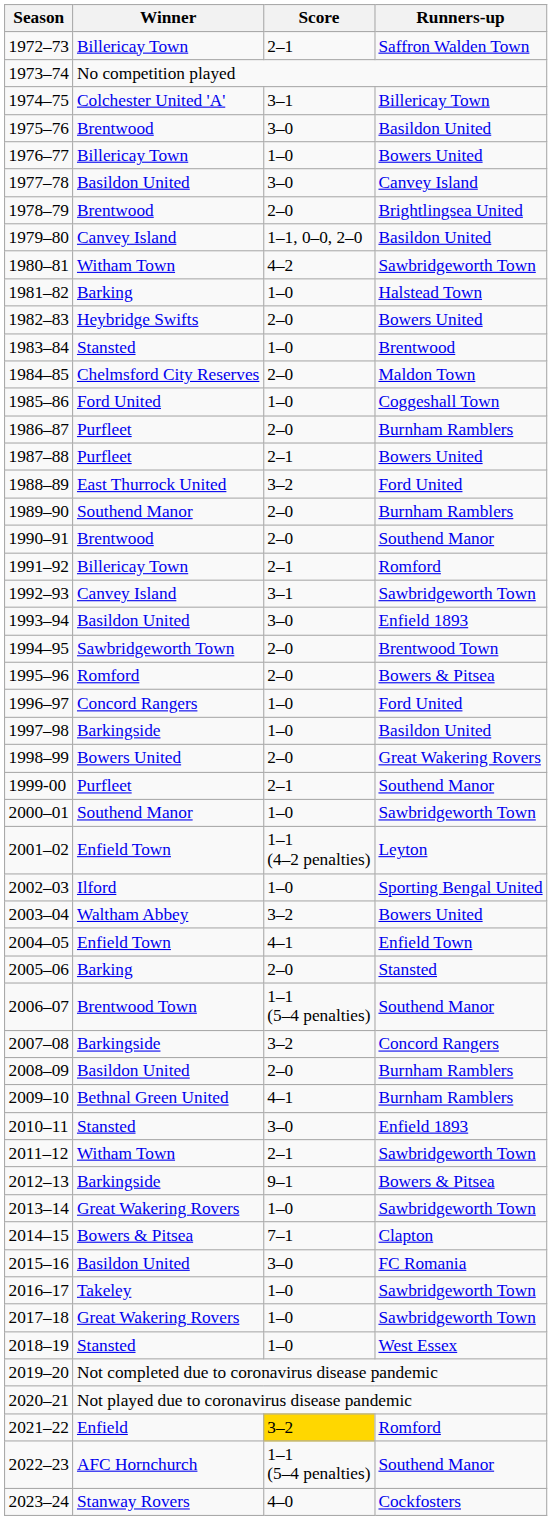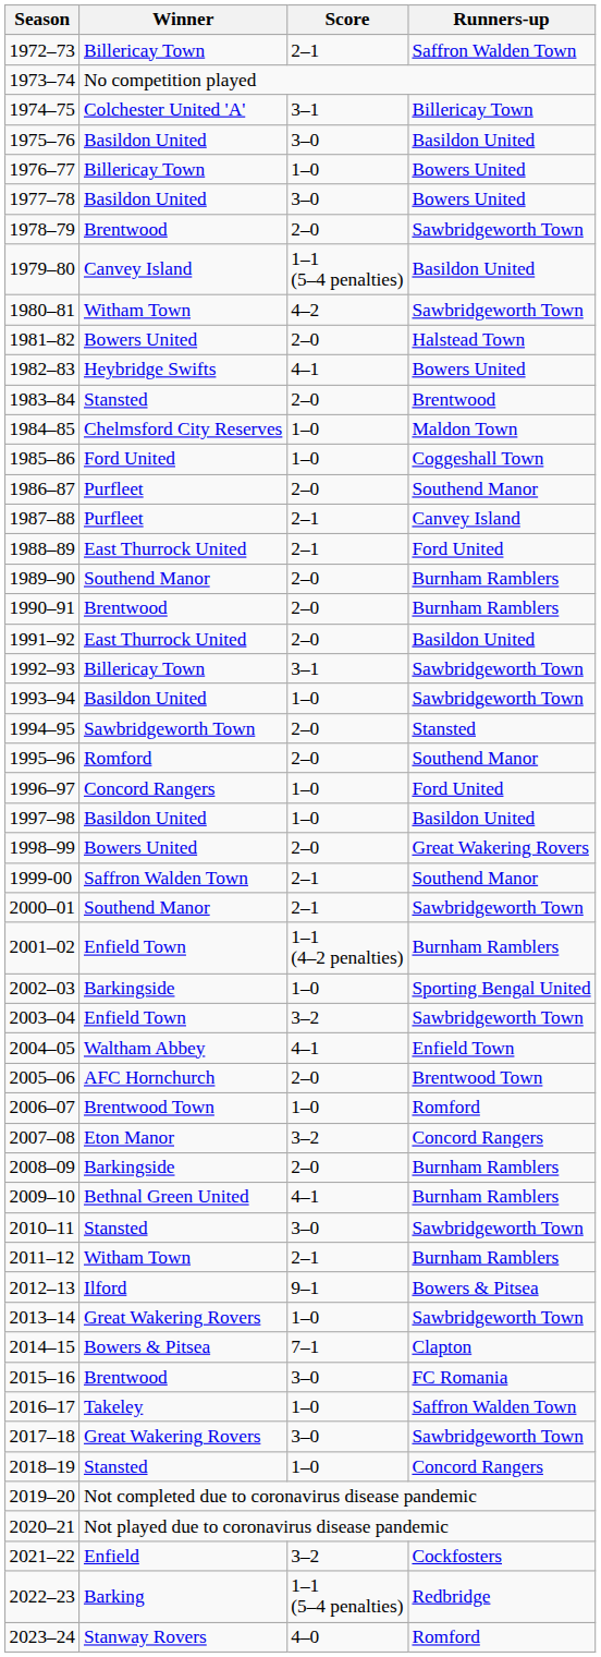 <table class="wikitable">
 <tr style="background:#efefef;">
 <th>Season</th>
 <th>Winner</th>
 <th>Score</th>
 <th>Runners-up</th>
 </tr>
 <tr>
 <td>1972–73</td>
 <td><a href='#'>Billericay Town</a></td>
 <td>2–1</td>
 <td><a href='#'>Saffron Walden Town</a></td>
 </tr>
 <tr>
 <td>1973–74</td>
 <td colspan=3>No competition played</td>
 </tr>
 <tr>
 <td>1974–75</td>
 <td><a href='#'>Colchester United 'A'</a></td>
 <td>3–1</td>
 <td><a href='#'>Billericay Town</a></td>
 </tr>
 <tr>
 <td>1975–76</td>
-<td><a href='#'>Brentwood</a></td>
+<td><a href='#'>Basildon United</a></td>
 <td>3–0</td>
 <td><a href='#'>Basildon United</a></td>
 </tr>
 <tr>
 <td>1976–77</td>
 <td><a href='#'>Billericay Town</a></td>
 <td>1–0</td>
 <td><a href='#'>Bowers United</a></td>
 </tr>
 <tr>
 <td>1977–78</td>
 <td><a href='#'>Basildon United</a></td>
 <td>3–0</td>
-<td><a href='#'>Canvey Island</a></td>
+<td><a href='#'>Bowers United</a></td>
 </tr>
 <tr>
 <td>1978–79</td>
 <td><a href='#'>Brentwood</a></td>
 <td>2–0</td>
-<td><a href='#'>Brightlingsea United</a></td>
+<td><a href='#'>Sawbridgeworth Town</a></td>
 </tr>
 <tr>
 <td>1979–80</td>
 <td><a href='#'>Canvey Island</a></td>
-<td>1–1, 0–0, 2–0</td>
+<td>1–1<br>(5–4 penalties)</td>
 <td><a href='#'>Basildon United</a></td>
 </tr>
 <tr>
 <td>1980–81</td>
 <td><a href='#'>Witham Town</a></td>
 <td>4–2</td>
 <td><a href='#'>Sawbridgeworth Town</a></td>
 </tr>
 <tr>
 <td>1981–82</td>
-<td><a href='#'>Barking</a></td>
-<td>1–0</td>
+<td><a href='#'>Bowers United</a></td>
+<td>2–0</td>
 <td><a href='#'>Halstead Town</a></td>
 </tr>
 <tr>
 <td>1982–83</td>
 <td><a href='#'>Heybridge Swifts</a></td>
-<td>2–0</td>
+<td>4–1</td>
 <td><a href='#'>Bowers United</a></td>
 </tr>
 <tr>
 <td>1983–84</td>
 <td><a href='#'>Stansted</a></td>
-<td>1–0</td>
+<td>2–0</td>
 <td><a href='#'>Brentwood</a></td>
 </tr>
 <tr>
 <td>1984–85</td>
 <td><a href='#'>Chelmsford City Reserves</a></td>
-<td>2–0</td>
+<td>1–0</td>
 <td><a href='#'>Maldon Town</a></td>
 </tr>
 <tr>
 <td>1985–86</td>
 <td><a href='#'>Ford United</a></td>
 <td>1–0</td>
 <td><a href='#'>Coggeshall Town</a></td>
 </tr>
 <tr>
 <td>1986–87</td>
 <td><a href='#'>Purfleet</a></td>
 <td>2–0</td>
-<td><a href='#'>Burnham Ramblers</a></td>
+<td><a href='#'>Southend Manor</a></td>
 </tr>
 <tr>
 <td>1987–88</td>
 <td><a href='#'>Purfleet</a></td>
 <td>2–1</td>
-<td><a href='#'>Bowers United</a></td>
+<td><a href='#'>Canvey Island</a></td>
 </tr>
 <tr>
 <td>1988–89</td>
 <td><a href='#'>East Thurrock United</a></td>
-<td>3–2</td>
+<td>2–1</td>
 <td><a href='#'>Ford United</a></td>
 </tr>
 <tr>
 <td>1989–90</td>
 <td><a href='#'>Southend Manor</a></td>
 <td>2–0</td>
 <td><a href='#'>Burnham Ramblers</a></td>
 </tr>
 <tr>
 <td>1990–91</td>
 <td><a href='#'>Brentwood</a></td>
 <td>2–0</td>
-<td><a href='#'>Southend Manor</a></td>
+<td><a href='#'>Burnham Ramblers</a></td>
 </tr>
 <tr>
 <td>1991–92</td>
-<td><a href='#'>Billericay Town</a></td>
-<td>2–1</td>
-<td><a href='#'>Romford</a></td>
+<td><a href='#'>East Thurrock United</a></td>
+<td>2–0</td>
+<td><a href='#'>Basildon United</a></td>
 </tr>
 <tr>
 <td>1992–93</td>
-<td><a href='#'>Canvey Island</a></td>
+<td><a href='#'>Billericay Town</a></td>
 <td>3–1</td>
 <td><a href='#'>Sawbridgeworth Town</a></td>
 </tr>
 <tr>
 <td>1993–94</td>
 <td><a href='#'>Basildon United</a></td>
-<td>3–0</td>
-<td><a href='#'>Enfield 1893</a></td>
+<td>1–0</td>
+<td><a href='#'>Sawbridgeworth Town</a></td>
 </tr>
 <tr>
 <td>1994–95</td>
 <td><a href='#'>Sawbridgeworth Town</a></td>
 <td>2–0</td>
-<td><a href='#'>Brentwood Town</a></td>
+<td><a href='#'>Stansted</a></td>
 </tr>
 <tr>
 <td>1995–96</td>
 <td><a href='#'>Romford</a></td>
 <td>2–0</td>
-<td><a href='#'>Bowers & Pitsea</a></td>
+<td><a href='#'>Southend Manor</a></td>
 </tr>
 <tr>
 <td>1996–97</td>
 <td><a href='#'>Concord Rangers</a></td>
 <td>1–0</td>
 <td><a href='#'>Ford United</a></td>
 </tr>
 <tr>
 <td>1997–98</td>
-<td><a href='#'>Barkingside</a></td>
+<td><a href='#'>Basildon United</a></td>
 <td>1–0</td>
 <td><a href='#'>Basildon United</a></td>
 </tr>
 <tr>
 <td>1998–99</td>
 <td><a href='#'>Bowers United</a></td>
 <td>2–0</td>
 <td><a href='#'>Great Wakering Rovers</a></td>
 </tr>
 <tr>
 <td>1999-00</td>
-<td><a href='#'>Purfleet</a></td>
+<td><a href='#'>Saffron Walden Town</a></td>
 <td>2–1</td>
 <td><a href='#'>Southend Manor</a></td>
 </tr>
 <tr>
 <td>2000–01</td>
 <td><a href='#'>Southend Manor</a></td>
-<td>1–0</td>
+<td>2–1</td>
 <td><a href='#'>Sawbridgeworth Town</a></td>
 </tr>
 <tr>
 <td>2001–02</td>
 <td><a href='#'>Enfield Town</a></td>
 <td>1–1<br>(4–2 penalties)</td>
-<td><a href='#'>Leyton</a></td>
+<td><a href='#'>Burnham Ramblers</a></td>
 </tr>
 <tr>
 <td>2002–03</td>
-<td><a href='#'>Ilford</a></td>
+<td><a href='#'>Barkingside</a></td>
 <td>1–0</td>
 <td><a href='#'>Sporting Bengal United</a></td>
 </tr>
 <tr>
 <td>2003–04</td>
-<td><a href='#'>Waltham Abbey</a></td>
+<td><a href='#'>Enfield Town</a></td>
 <td>3–2</td>
-<td><a href='#'>Bowers United</a></td>
+<td><a href='#'>Sawbridgeworth Town</a></td>
 </tr>
 <tr>
 <td>2004–05</td>
-<td><a href='#'>Enfield Town</a></td>
+<td><a href='#'>Waltham Abbey</a></td>
 <td>4–1</td>
 <td><a href='#'>Enfield Town</a></td>
 </tr>
 <tr>
 <td>2005–06</td>
-<td><a href='#'>Barking</a></td>
+<td><a href='#'>AFC Hornchurch</a></td>
 <td>2–0</td>
-<td><a href='#'>Stansted</a></td>
+<td><a href='#'>Brentwood Town</a></td>
 </tr>
 <tr>
 <td>2006–07</td>
 <td><a href='#'>Brentwood Town</a></td>
-<td>1–1<br>(5–4 penalties)</td>
-<td><a href='#'>Southend Manor</a></td>
+<td>1–0</td>
+<td><a href='#'>Romford</a></td>
 </tr>
 <tr>
 <td>2007–08</td>
-<td><a href='#'>Barkingside</a></td>
+<td><a href='#'>Eton Manor</a></td>
 <td>3–2</td>
 <td><a href='#'>Concord Rangers</a></td>
 </tr>
 <tr>
 <td>2008–09</td>
-<td><a href='#'>Basildon United</a></td>
+<td><a href='#'>Barkingside</a></td>
 <td>2–0</td>
 <td><a href='#'>Burnham Ramblers</a></td>
 </tr>
 <tr>
 <td>2009–10</td>
 <td><a href='#'>Bethnal Green United</a></td>
 <td>4–1</td>
 <td><a href='#'>Burnham Ramblers</a></td>
 </tr>
 <tr>
 <td>2010–11</td>
 <td><a href='#'>Stansted</a></td>
 <td>3–0</td>
-<td><a href='#'>Enfield 1893</a></td>
+<td><a href='#'>Sawbridgeworth Town</a></td>
 </tr>
 <tr>
 <td>2011–12</td>
 <td><a href='#'>Witham Town</a></td>
 <td>2–1</td>
-<td><a href='#'>Sawbridgeworth Town</a></td>
+<td><a href='#'>Burnham Ramblers</a></td>
 </tr>
 <tr>
 <td>2012–13</td>
-<td><a href='#'>Barkingside</a></td>
+<td><a href='#'>Ilford</a></td>
 <td>9–1</td>
 <td><a href='#'>Bowers & Pitsea</a></td>
 </tr>
 <tr>
 <td>2013–14</td>
 <td><a href='#'>Great Wakering Rovers</a></td>
 <td>1–0</td>
 <td><a href='#'>Sawbridgeworth Town</a></td>
 </tr>
 <tr>
 <td>2014–15</td>
 <td><a href='#'>Bowers & Pitsea</a></td>
 <td>7–1</td>
 <td><a href='#'>Clapton</a></td>
 </tr>
 <tr>
 <td>2015–16</td>
-<td><a href='#'>Basildon United</a></td>
+<td><a href='#'>Brentwood</a></td>
 <td>3–0</td>
 <td><a href='#'>FC Romania</a></td>
 </tr>
 <tr>
 <td>2016–17</td>
 <td><a href='#'>Takeley</a></td>
 <td>1–0</td>
-<td><a href='#'>Sawbridgeworth Town</a></td>
+<td><a href='#'>Saffron Walden Town</a></td>
 </tr>
 <tr>
 <td>2017–18</td>
 <td><a href='#'>Great Wakering Rovers</a></td>
-<td>1–0</td>
+<td>3–0</td>
 <td><a href='#'>Sawbridgeworth Town</a></td>
 </tr>
 <tr>
 <td>2018–19</td>
 <td><a href='#'>Stansted</a></td>
 <td>1–0</td>
-<td><a href='#'>West Essex</a></td>
+<td><a href='#'>Concord Rangers</a></td>
 </tr>
 <tr>
 <td>2019–20</td>
 <td colspan=3>Not completed due to coronavirus disease pandemic</td>
 </tr>
 <tr>
 <td>2020–21</td>
 <td colspan=3>Not played due to coronavirus disease pandemic</td>
 </tr>
 <tr>
 <td>2021–22</td>
 <td><a href='#'>Enfield</a></td>
-<td style="background: gold;">3–2</td>
-<td><a href='#'>Romford</a></td>
+<td>3–2</td>
+<td><a href='#'>Cockfosters</a></td>
 </tr>
 <tr>
 <td>2022–23</td>
-<td><a href='#'>AFC Hornchurch</a></td>
+<td><a href='#'>Barking</a></td>
 <td>1–1<br>(5–4 penalties)</td>
-<td><a href='#'>Southend Manor</a></td>
+<td><a href='#'>Redbridge</a></td>
 </tr>
 <tr>
 <td>2023–24</td>
 <td><a href='#'>Stanway Rovers</a></td>
 <td>4–0</td>
-<td><a href='#'>Cockfosters</a></td>
+<td><a href='#'>Romford</a></td>
 </tr>
 </table>
